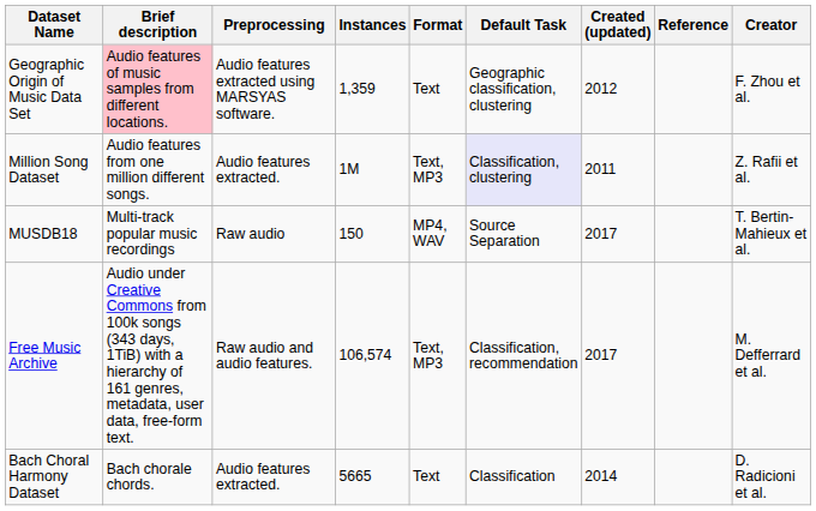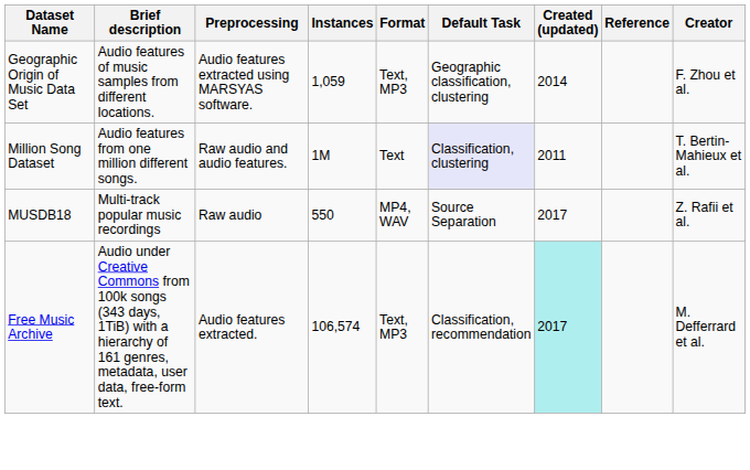 <table class="wikitable sortable" style="width: 100%">
 <tr>
 <th scope="col" style="width: 15%;">Dataset Name</th>
 <th scope="col" style="width: 18%;">Brief description</th>
 <th scope="col" style="width: 18%;">Preprocessing</th>
 <th scope="col" style="width: 6%;">Instances</th>
 <th scope="col" style="width: 7%;">Format</th>
 <th scope="col" style="width: 7%;">Default Task</th>
 <th scope="col" style="width: 6%;">Created (updated)</th>
 <th scope="col" style="width: 6%;">Reference</th>
 <th scope="col" style="width: 11%;">Creator</th>
 </tr>
 <tr>
 <td>Geographic Origin of Music Data Set</td>
-<td style="background: pink;">Audio features of music samples from different locations.</td>
+<td>Audio features of music samples from different locations.</td>
 <td>Audio features extracted using MARSYAS software.</td>
-<td>1,359</td>
-<td>Text</td>
+<td>1,059</td>
+<td>Text, MP3</td>
 <td>Geographic classification, clustering</td>
-<td>2012</td>
+<td>2014</td>
 <td></td>
 <td>F. Zhou et al.</td>
 </tr>
 <tr>
 <td>Million Song Dataset</td>
 <td>Audio features from one million different songs.</td>
-<td>Audio features extracted.</td>
+<td>Raw audio and audio features.</td>
 <td>1M</td>
-<td>Text, MP3</td>
+<td>Text</td>
 <td style="background: lavender;">Classification, clustering</td>
 <td>2011</td>
 <td></td>
-<td>Z. Rafii et al.</td>
+<td>T. Bertin-Mahieux et al.</td>
 </tr>
 <tr>
 <td>MUSDB18</td>
 <td>Multi-track popular music recordings</td>
 <td>Raw audio</td>
-<td>150</td>
+<td>550</td>
 <td>MP4, WAV</td>
 <td>Source Separation</td>
 <td>2017</td>
 <td></td>
-<td>T. Bertin-Mahieux et al.</td>
+<td>Z. Rafii et al.</td>
 </tr>
 <tr>
 <td><a href='#'>Free Music Archive</a></td>
 <td>Audio under <a href='#'>Creative Commons</a> from 100k songs (343 days, 1TiB) with a hierarchy of 161 genres, metadata, user data, free-form text.</td>
-<td>Raw audio and audio features.</td>
+<td>Audio features extracted.</td>
 <td>106,574</td>
 <td>Text, MP3</td>
 <td>Classification, recommendation</td>
-<td>2017</td>
+<td style="background: paleturquoise;">2017</td>
 <td></td>
 <td>M. Defferrard et al.</td>
 </tr>
-<tr>
-<td>Bach Choral Harmony Dataset</td>
-<td>Bach chorale chords.</td>
-<td>Audio features extracted.</td>
-<td>5665</td>
-<td>Text</td>
-<td>Classification</td>
-<td>2014</td>
-<td></td>
-<td>D. Radicioni et al.</td>
-</tr>
 </table>
